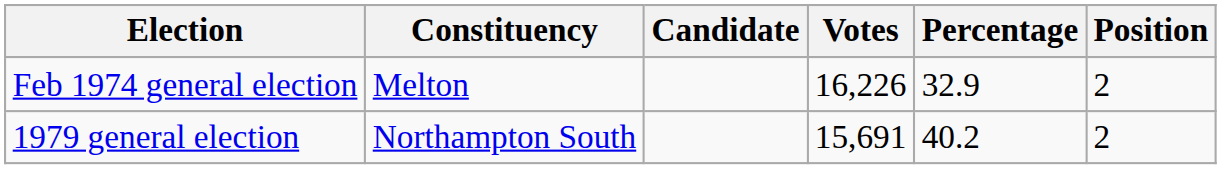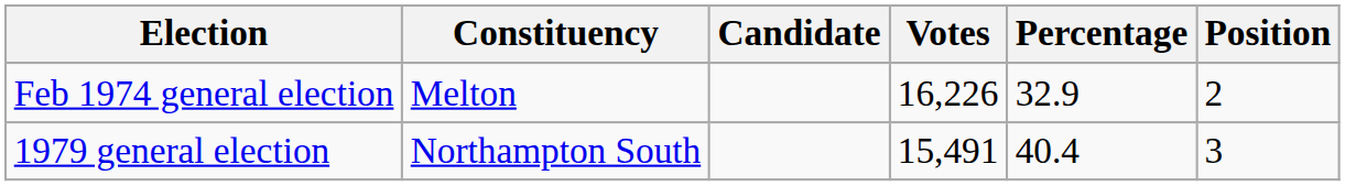 <table class="wikitable sortable">
 <tr>
 <th>Election</th>
 <th>Constituency</th>
 <th>Candidate</th>
 <th>Votes</th>
 <th>Percentage</th>
 <th>Position</th>
 </tr>
 <tr>
 <td><a href='#'>Feb 1974 general election</a></td>
 <td><a href='#'>Melton</a></td>
 <td></td>
 <td>16,226</td>
 <td>32.9</td>
 <td>2</td>
 </tr>
 <tr>
 <td><a href='#'>1979 general election</a></td>
 <td><a href='#'>Northampton South</a></td>
 <td></td>
-<td>15,691</td>
-<td>40.2</td>
-<td>2</td>
+<td>15,491</td>
+<td>40.4</td>
+<td>3</td>
 </tr>
 </table>
